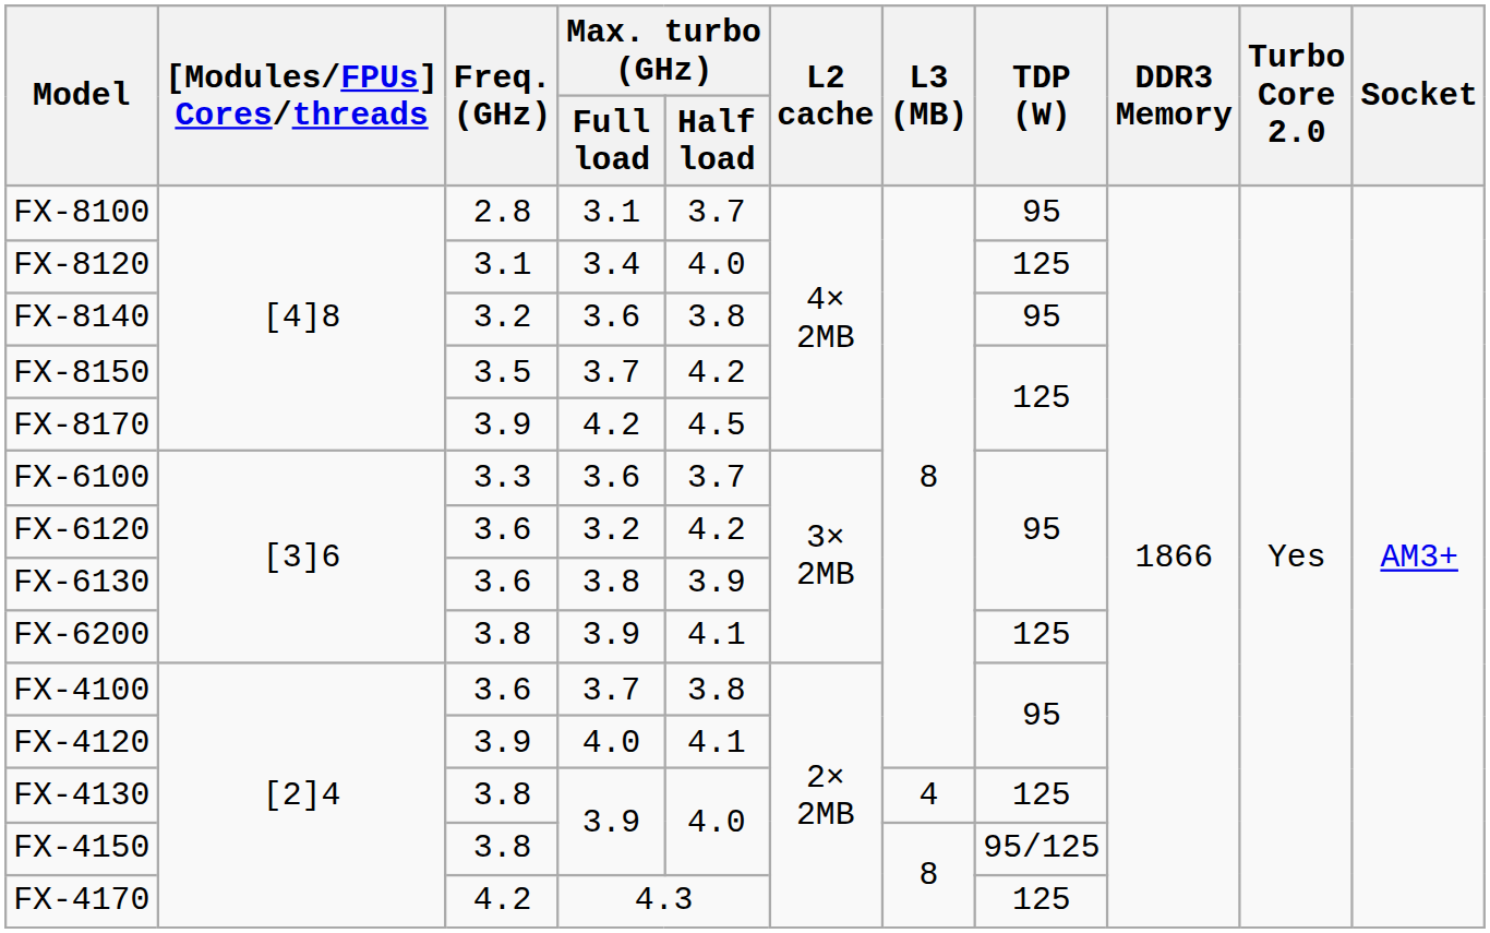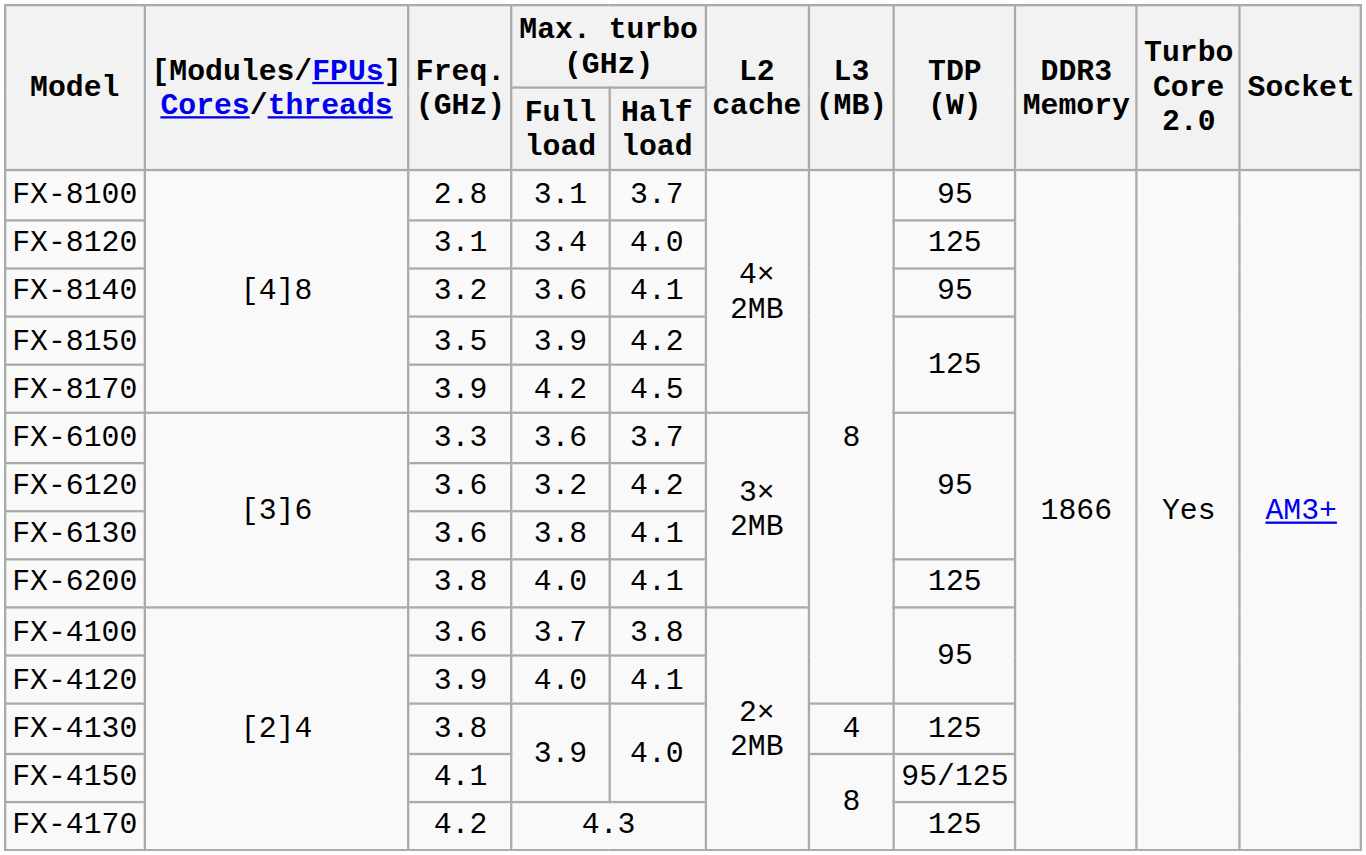 <table class="wikitable" style="text-align:center">
 <tr>
 <th rowspan="2">Model</th>
 <th rowspan="2">[Modules/<a href='#'>FPUs</a>]<br><a href='#'>Cores</a>/<a href='#'>threads</a></th>
 <th rowspan="2">Freq.<br>(GHz)</th>
 <th colspan="2">Max. turbo<br>(GHz)</th>
 <th rowspan="2">L2<br>cache</th>
 <th rowspan="2">L3<br>(MB)</th>
 <th rowspan="2">TDP<br>(W)</th>
 <th rowspan="2">DDR3<br>Memory</th>
 <th rowspan="2">Turbo<br>Core<br>2.0</th>
 <th rowspan="2">Socket</th>
 </tr>
 <tr>
 <th>Full<br>load</th>
 <th>Half<br>load</th>
 </tr>
 <tr>
 <td>FX-8100</td>
 <td rowspan="5">[4]8</td>
 <td>2.8</td>
 <td>3.1</td>
 <td>3.7</td>
 <td rowspan="5">4×<br>2MB</td>
 <td rowspan="11">8</td>
 <td>95</td>
 <td rowspan="14">1866</td>
 <td rowspan="14">Yes</td>
 <td rowspan="14"><a href='#'>AM3+</a></td>
 </tr>
 <tr>
 <td>FX-8120</td>
 <td>3.1</td>
 <td>3.4</td>
 <td>4.0</td>
 <td>125</td>
 </tr>
 <tr>
 <td>FX-8140</td>
 <td>3.2</td>
 <td>3.6</td>
-<td>3.8</td>
+<td>4.1</td>
 <td>95</td>
 </tr>
 <tr>
 <td>FX-8150</td>
 <td>3.5</td>
-<td>3.7</td>
+<td>3.9</td>
 <td>4.2</td>
 <td rowspan="2">125</td>
 </tr>
 <tr>
 <td>FX-8170</td>
 <td>3.9</td>
 <td>4.2</td>
 <td>4.5</td>
 </tr>
 <tr>
 <td>FX-6100</td>
 <td rowspan="4">[3]6</td>
 <td>3.3</td>
 <td>3.6</td>
 <td>3.7</td>
 <td rowspan="4">3×<br>2MB</td>
 <td rowspan="3">95</td>
 </tr>
 <tr>
 <td>FX-6120</td>
 <td>3.6</td>
 <td>3.2</td>
 <td>4.2</td>
 </tr>
 <tr>
 <td>FX-6130</td>
 <td>3.6</td>
 <td>3.8</td>
-<td>3.9</td>
+<td>4.1</td>
 </tr>
 <tr>
 <td>FX-6200</td>
 <td>3.8</td>
-<td>3.9</td>
+<td>4.0</td>
 <td>4.1</td>
 <td>125</td>
 </tr>
 <tr>
 <td>FX-4100</td>
 <td rowspan="5">[2]4</td>
 <td>3.6</td>
 <td>3.7</td>
 <td>3.8</td>
 <td rowspan="5">2×<br>2MB</td>
 <td rowspan="2">95</td>
 </tr>
 <tr>
 <td>FX-4120</td>
 <td>3.9</td>
 <td>4.0</td>
 <td>4.1</td>
 </tr>
 <tr>
 <td>FX-4130</td>
 <td>3.8</td>
 <td rowspan="2">3.9</td>
 <td rowspan="2">4.0</td>
 <td>4</td>
 <td>125</td>
 </tr>
 <tr>
 <td>FX-4150</td>
-<td>3.8</td>
+<td>4.1</td>
 <td rowspan="2">8</td>
 <td>95/125</td>
 </tr>
 <tr>
 <td>FX-4170</td>
 <td>4.2</td>
 <td colspan="2">4.3</td>
 <td>125</td>
 </tr>
 </table>
